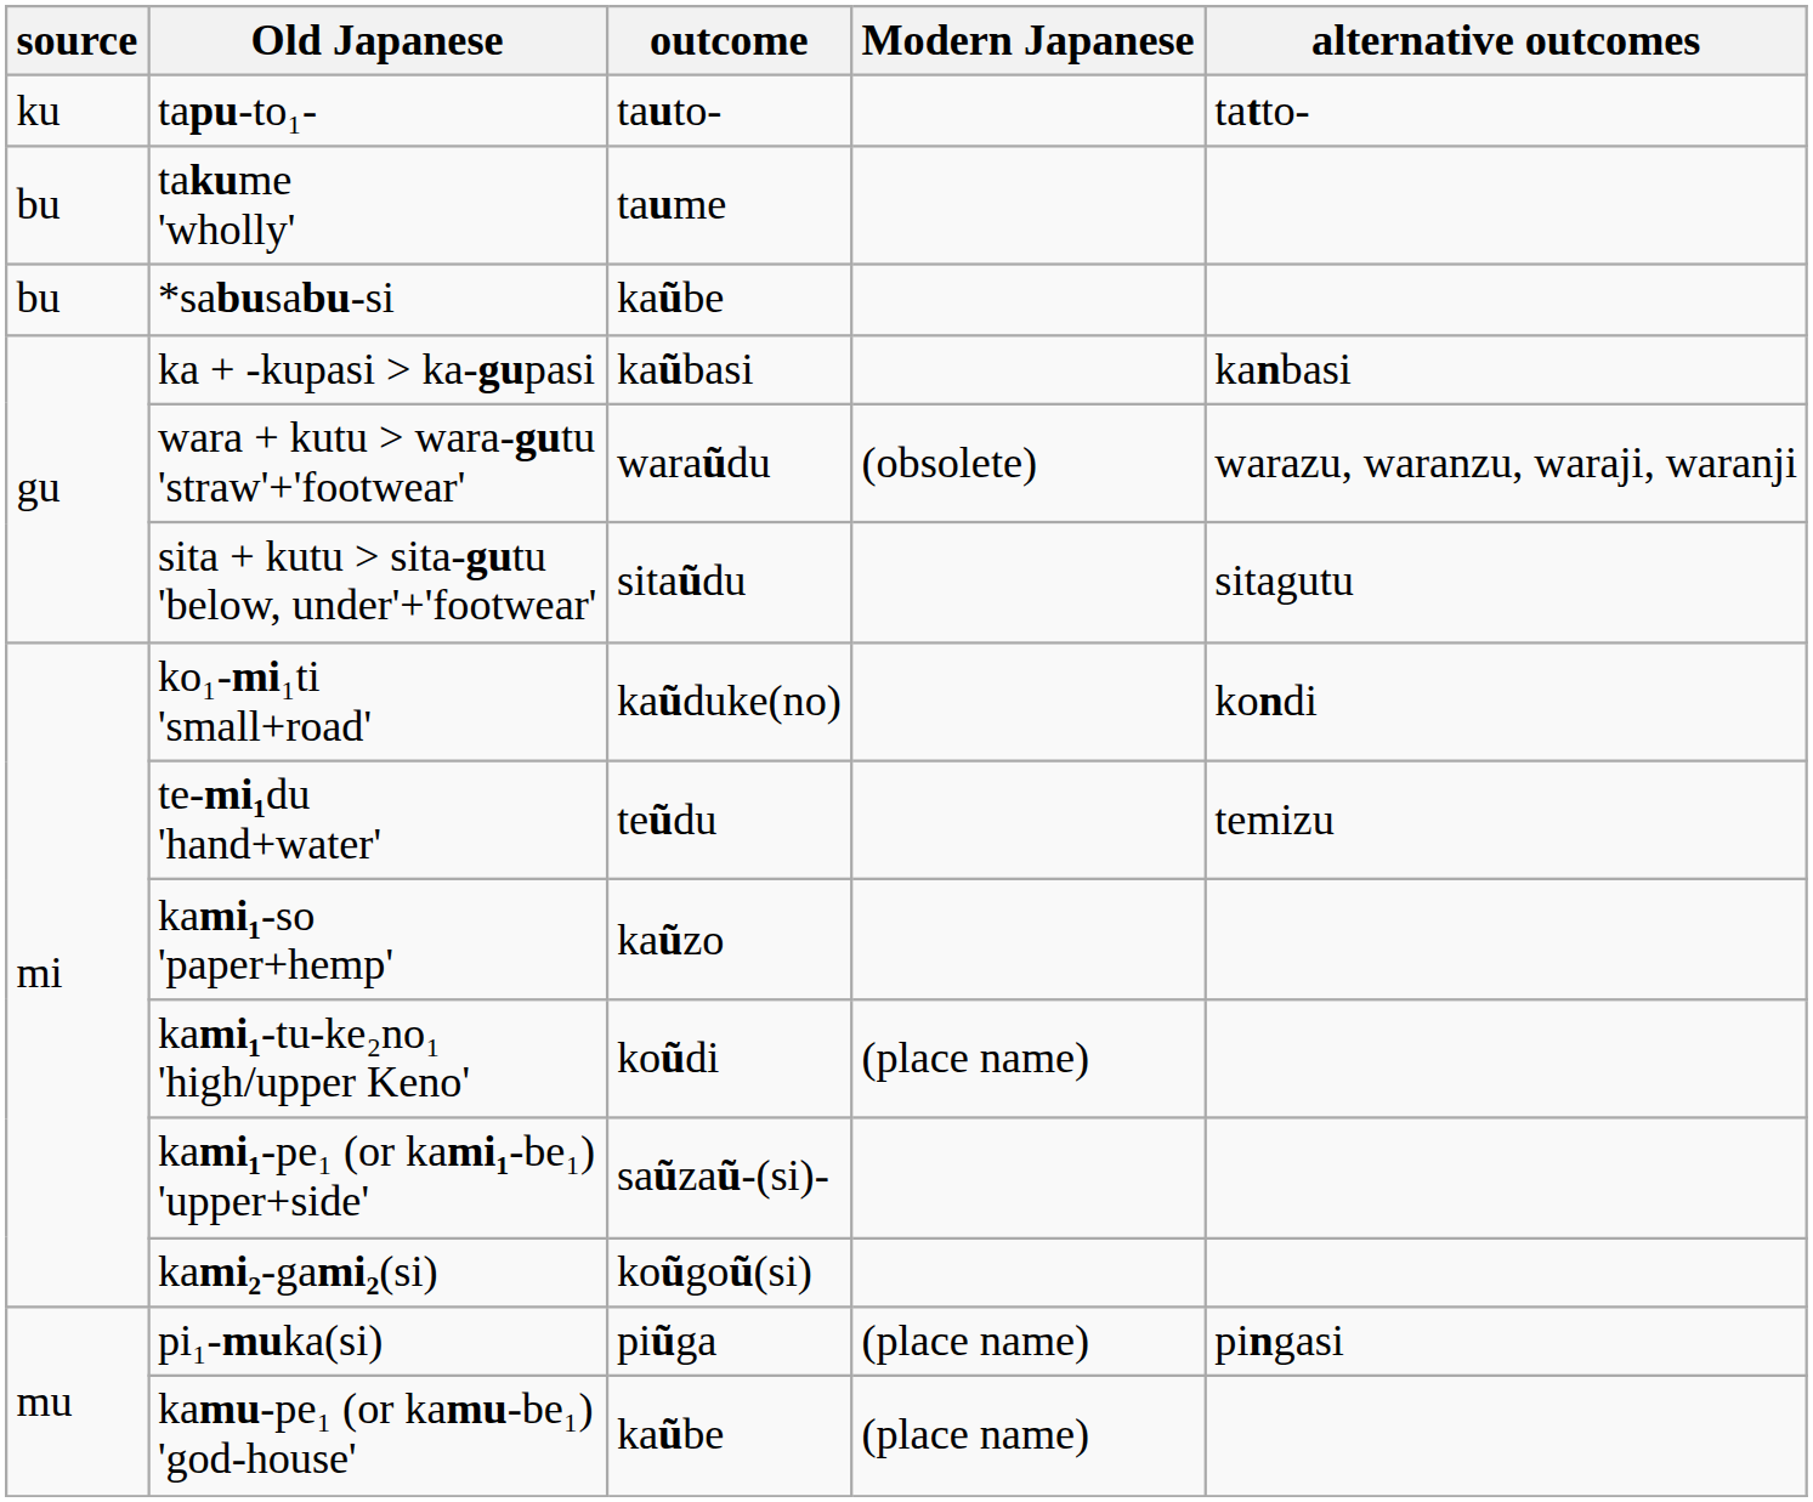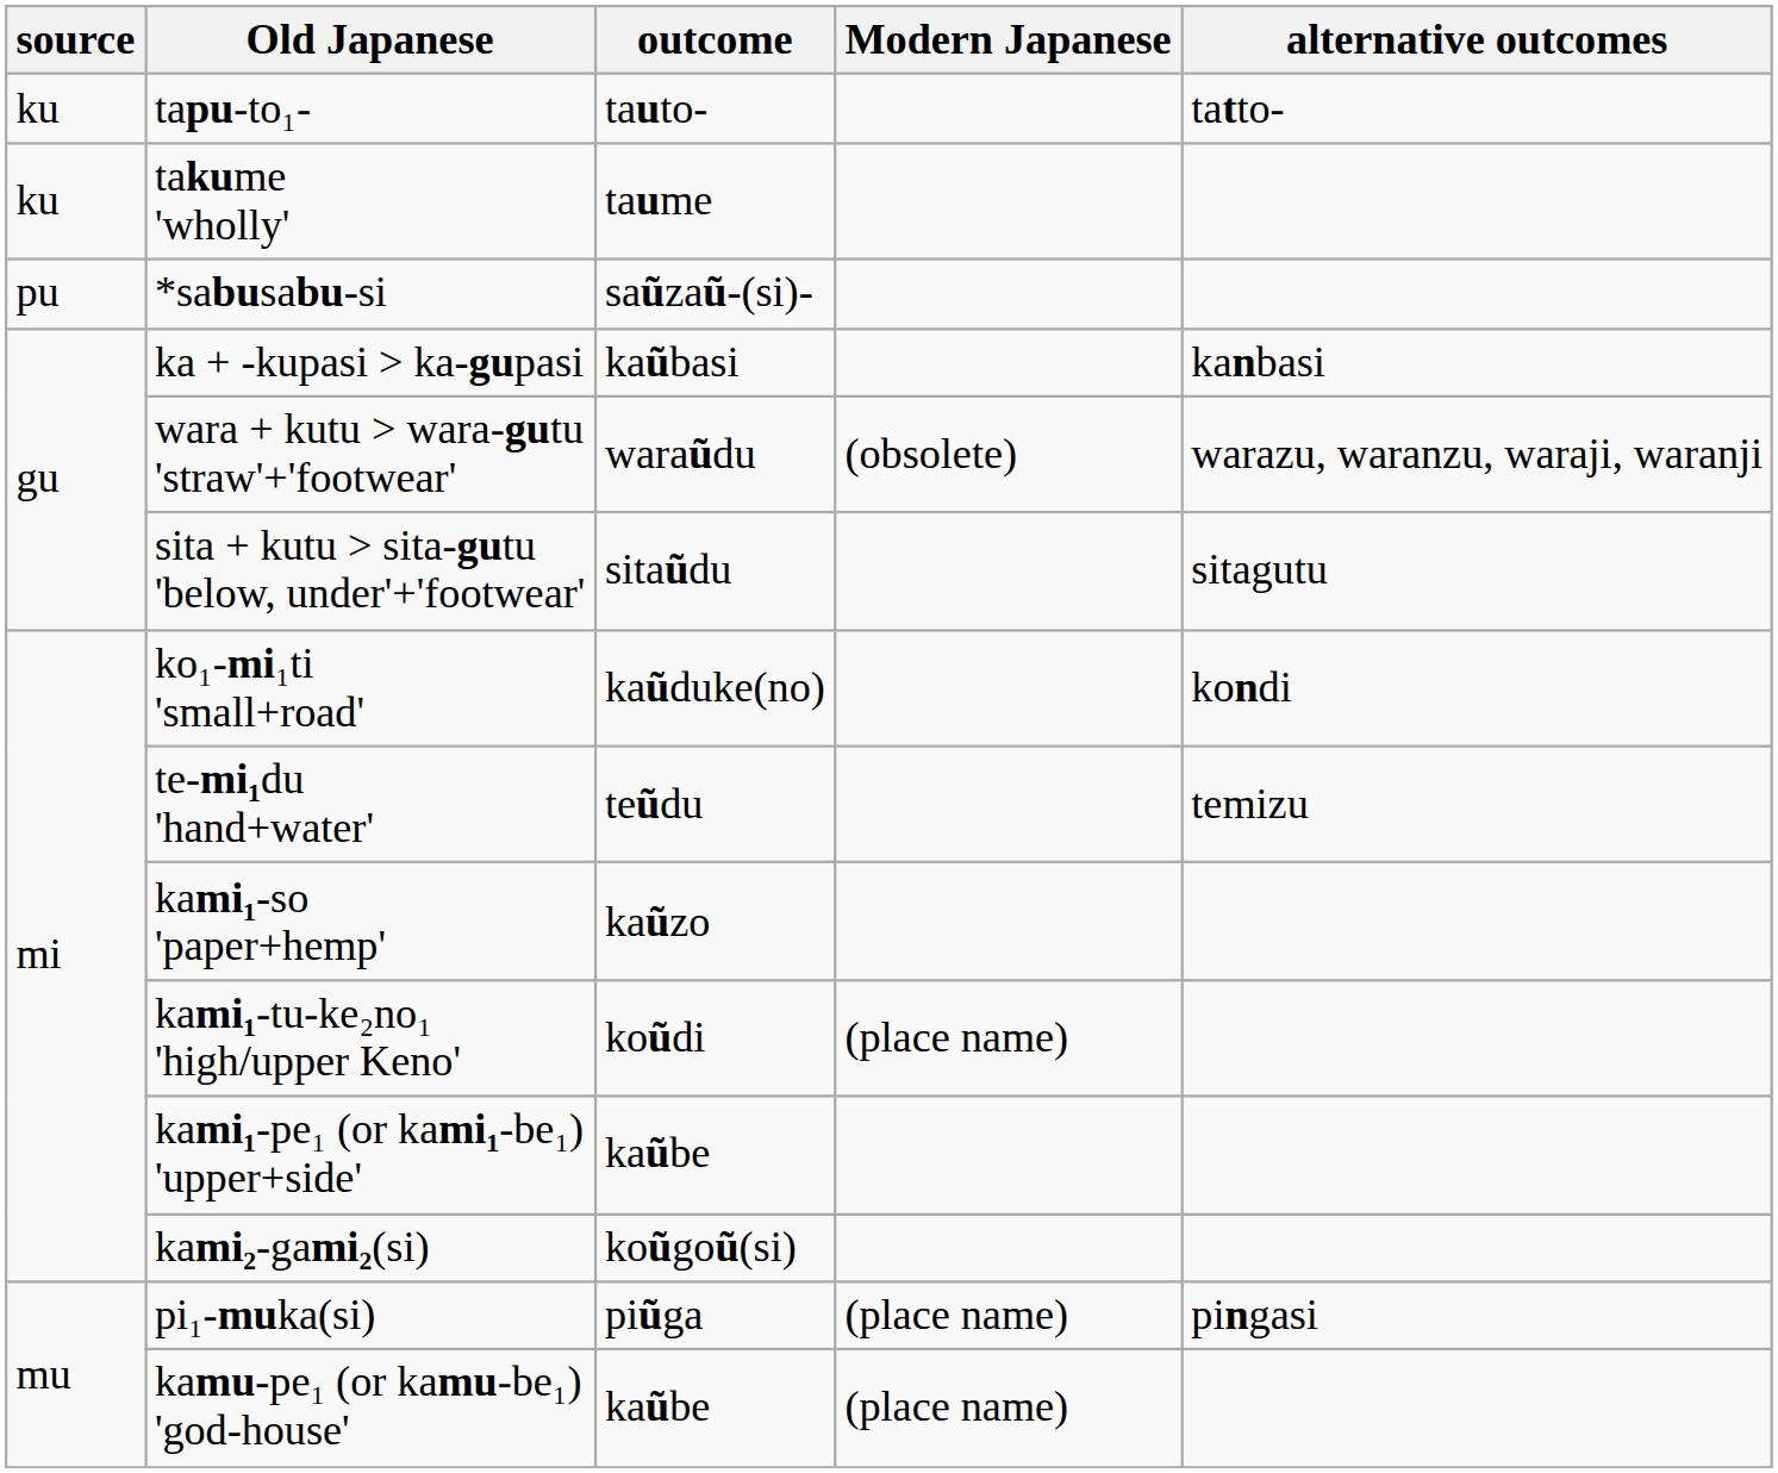 <table class="wikitable">
 <tr>
 <th>source</th>
 <th>Old Japanese</th>
 <th>outcome</th>
 <th>Modern Japanese</th>
 <th>alternative outcomes</th>
 </tr>
 <tr>
 <td>ku</td>
 <td>ta<strong>pu</strong>-to₁-</td>
 <td>ta<strong>u</strong>to-</td>
 <td></td>
 <td>ta<strong>t</strong>to-</td>
 </tr>
 <tr>
-<td>bu</td>
+<td>ku</td>
 <td>ta<strong>ku</strong>me<br>'wholly'</td>
 <td>ta<strong>u</strong>me</td>
 <td></td>
 <td></td>
 </tr>
 <tr>
-<td>bu</td>
+<td>pu</td>
 <td>*sa<strong>bu</strong>sa<strong>bu</strong>-si</td>
-<td>ka<strong>ũ</strong>be</td>
+<td>sa<strong>ũ</strong>za<strong>ũ</strong>-(si)-</td>
 <td></td>
 <td></td>
 </tr>
 <tr>
 <td rowspan=3>gu</td>
 <td>ka + -kupasi > ka-<strong>gu</strong>pasi</td>
 <td>ka<strong>ũ</strong>basi</td>
 <td></td>
 <td>ka<strong>n</strong>basi</td>
 </tr>
 <tr>
 <td>wara + kutu > wara-<strong>gu</strong>tu<br>'straw'+'footwear'</td>
 <td>wara<strong>ũ</strong>du</td>
 <td> (obsolete)</td>
 <td>warazu, waranzu, waraji, waranji</td>
 </tr>
 <tr>
 <td>sita + kutu > sita-<strong>gu</strong>tu<br>'below, under'+'footwear'</td>
 <td>sita<strong>ũ</strong>du</td>
 <td></td>
 <td>sitagutu</td>
 </tr>
 <tr>
 <td rowspan=6>mi</td>
 <td>ko₁-<strong>mi</strong>₁ti<br>'small+road'</td>
 <td>ka<strong>ũ</strong>duke(no)</td>
 <td></td>
 <td>ko<strong>n</strong>di</td>
 </tr>
 <tr>
 <td>te-<strong>mi₁</strong>du<br>'hand+water'</td>
 <td>te<strong>ũ</strong>du</td>
 <td></td>
 <td>temizu</td>
 </tr>
 <tr>
 <td>ka<strong>mi₁</strong>-so<br>'paper+hemp'</td>
 <td>ka<strong>ũ</strong>zo</td>
 <td></td>
 <td></td>
 </tr>
 <tr>
 <td>ka<strong>mi₁</strong>-tu-ke₂no₁<br>'high/upper Keno'</td>
 <td>ko<strong>ũ</strong>di</td>
 <td> (place name)</td>
 <td></td>
 </tr>
 <tr>
 <td>ka<strong>mi₁</strong>-pe₁ (or ka<strong>mi₁</strong>-be₁)<br>'upper+side'</td>
-<td>sa<strong>ũ</strong>za<strong>ũ</strong>-(si)-</td>
+<td>ka<strong>ũ</strong>be</td>
 <td></td>
 <td></td>
 </tr>
 <tr>
 <td>ka<strong>mi₂</strong>-ga<strong>mi₂</strong>(si)</td>
 <td>ko<strong>ũ</strong>go<strong>ũ</strong>(si)</td>
 <td></td>
 <td></td>
 </tr>
 <tr>
 <td rowspan=2>mu</td>
 <td>pi₁-<strong>mu</strong>ka(si)</td>
 <td>pi<strong>ũ</strong>ga</td>
 <td> (place name)</td>
 <td>pi<strong>n</strong>gasi</td>
 </tr>
 <tr>
 <td>ka<strong>mu</strong>-pe₁ (or ka<strong>mu</strong>-be₁)<br>'god-house'</td>
 <td>ka<strong>ũ</strong>be</td>
 <td> (place name)</td>
 <td></td>
 </tr>
 </table>
